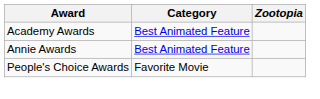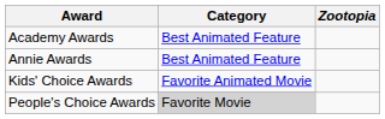 <table class="wikitable">
 <tr>
 <th>Award</th>
 <th>Category</th>
 <th><em>Zootopia</em></th>
 </tr>
 <tr>
 <td>Academy Awards</td>
 <td><a href='#'>Best Animated Feature</a></td>
 <td></td>
 </tr>
 <tr>
 <td>Annie Awards</td>
 <td><a href='#'>Best Animated Feature</a></td>
 <td></td>
 </tr>
 <tr>
+<td>Kids' Choice Awards</td>
+<td><a href='#'>Favorite Animated Movie</a></td>
+<td></td>
+</tr>
+<tr>
 <td>People's Choice Awards</td>
-<td>Favorite Movie</td>
+<td style="background: lightgrey;">Favorite Movie</td>
 <td></td>
 </tr>
 </table>
